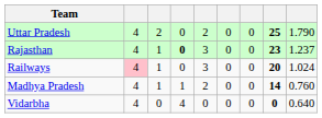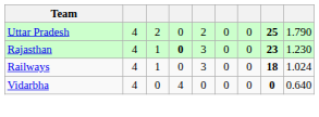 <table class="wikitable" style="text-align:center">
 <tr>
 <th style="width:160px">Team</th>
 <th style="width:25px"></th>
 <th style="width:25px"></th>
 <th style="width:25px"></th>
 <th style="width:25px"></th>
 <th style="width:25px"></th>
 <th style="width:25px"></th>
 <th style="width:25px"></th>
 <th style="width:25px;"></th>
 </tr>
 <tr style="background:#cfc;">
 <td style="text-align:left"><a href='#'>Uttar Pradesh</a></td>
 <td>4</td>
 <td>2</td>
 <td>0</td>
 <td>2</td>
 <td>0</td>
 <td>0</td>
 <td><strong>25</strong></td>
 <td>1.790</td>
 </tr>
 <tr style="background:#cfc;">
 <td style="text-align:left"><a href='#'>Rajasthan</a></td>
 <td>4</td>
 <td>1</td>
 <td><strong>0</strong></td>
 <td>3</td>
 <td>0</td>
 <td>0</td>
 <td><strong>23</strong></td>
-<td>1.237</td>
+<td>1.230</td>
 </tr>
 <tr>
 <td style="text-align:left"><a href='#'>Railways</a></td>
-<td style="background: pink;">4</td>
+<td>4</td>
 <td>1</td>
 <td>0</td>
 <td>3</td>
 <td>0</td>
 <td>0</td>
-<td><strong>20</strong></td>
+<td><strong>18</strong></td>
 <td>1.024</td>
-</tr>
-<tr>
-<td style="text-align:left"><a href='#'>Madhya Pradesh</a></td>
-<td>4</td>
-<td>1</td>
-<td>1</td>
-<td>2</td>
-<td>0</td>
-<td>0</td>
-<td><strong>14</strong></td>
-<td>0.760</td>
 </tr>
 <tr>
 <td style="text-align:left"><a href='#'>Vidarbha</a></td>
 <td>4</td>
 <td>0</td>
 <td>4</td>
 <td>0</td>
 <td>0</td>
 <td>0</td>
 <td><strong>0</strong></td>
 <td>0.640</td>
 </tr>
 </table>
